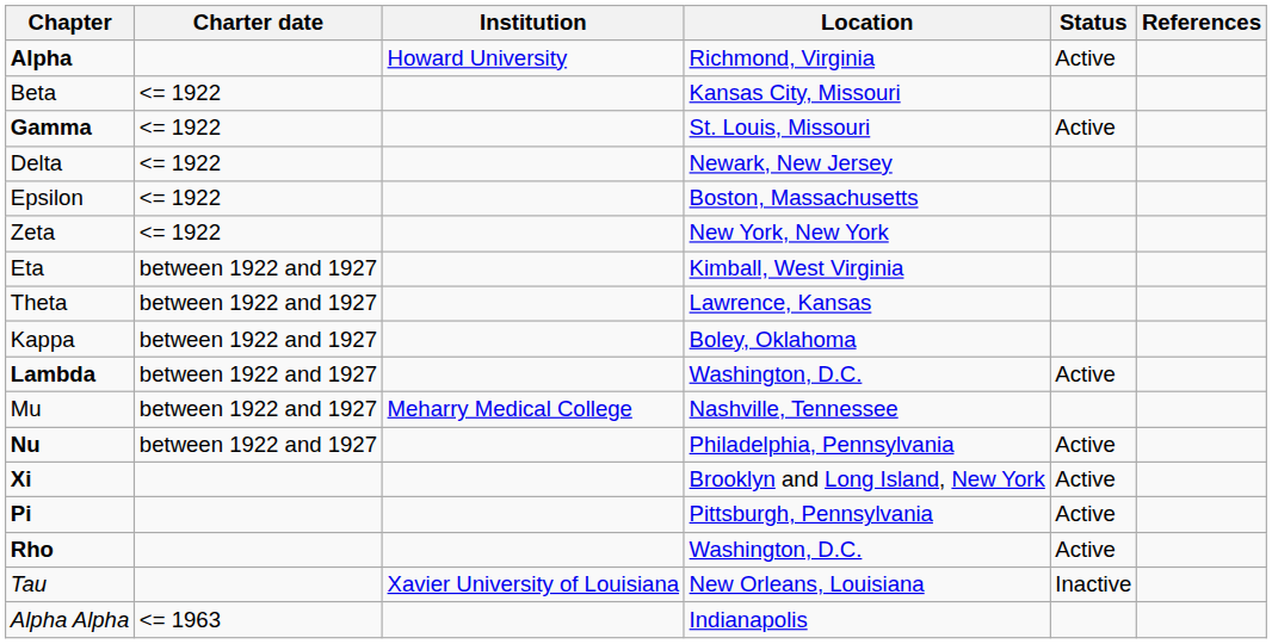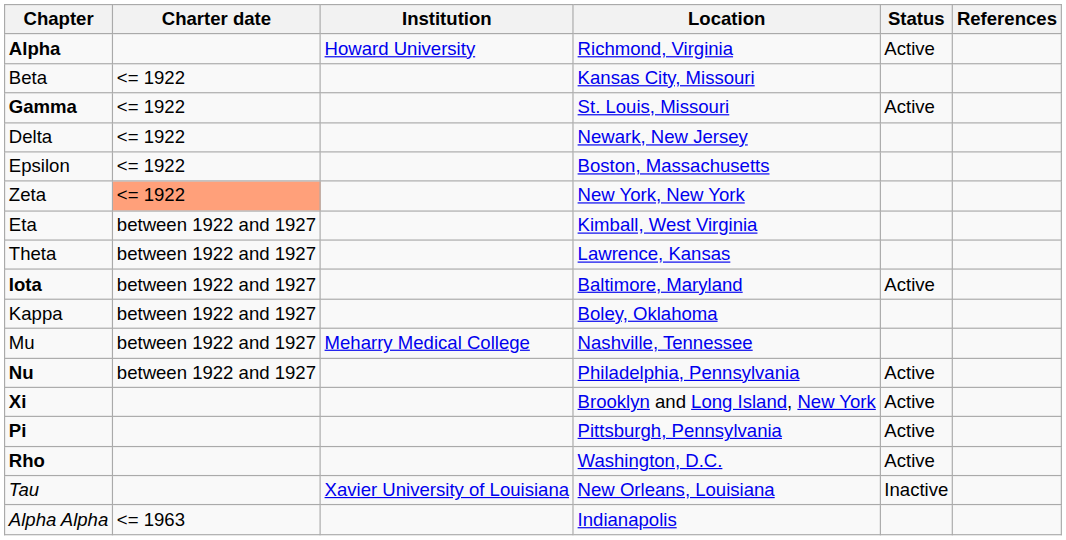 <table class="wikitable sortable">
 <tr>
 <th>Chapter</th>
 <th>Charter date</th>
 <th>Institution</th>
 <th>Location</th>
 <th>Status</th>
 <th>References</th>
 </tr>
 <tr>
 <td><strong>Alpha</strong></td>
 <td></td>
 <td><a href='#'>Howard University</a></td>
 <td><a href='#'>Richmond, Virginia</a></td>
 <td>Active</td>
 <td></td>
 </tr>
 <tr>
 <td>Beta</td>
 <td><= 1922</td>
 <td></td>
 <td><a href='#'>Kansas City, Missouri</a></td>
 <td></td>
 <td></td>
 </tr>
 <tr>
 <td><strong>Gamma</strong></td>
 <td><= 1922</td>
 <td></td>
 <td><a href='#'>St. Louis, Missouri</a></td>
 <td>Active</td>
 <td></td>
 </tr>
 <tr>
 <td>Delta</td>
 <td><= 1922</td>
 <td></td>
 <td><a href='#'>Newark, New Jersey</a></td>
 <td></td>
 <td></td>
 </tr>
 <tr>
 <td>Epsilon</td>
 <td><= 1922</td>
 <td></td>
 <td><a href='#'>Boston, Massachusetts</a></td>
 <td></td>
 <td></td>
 </tr>
 <tr>
 <td>Zeta</td>
-<td><= 1922</td>
+<td style="background: lightsalmon;"><= 1922</td>
 <td></td>
 <td><a href='#'>New York, New York</a></td>
 <td></td>
 <td></td>
 </tr>
 <tr>
 <td>Eta</td>
 <td>between 1922 and 1927</td>
 <td></td>
 <td><a href='#'>Kimball, West Virginia</a></td>
 <td></td>
 <td></td>
 </tr>
 <tr>
 <td>Theta</td>
 <td>between 1922 and 1927</td>
 <td></td>
 <td><a href='#'>Lawrence, Kansas</a></td>
 <td></td>
 <td></td>
 </tr>
 <tr>
+<td><strong>Iota</strong></td>
+<td>between 1922 and 1927</td>
+<td></td>
+<td><a href='#'>Baltimore, Maryland</a></td>
+<td>Active</td>
+<td></td>
+</tr>
+<tr>
 <td>Kappa</td>
 <td>between 1922 and 1927</td>
 <td></td>
 <td><a href='#'>Boley, Oklahoma</a></td>
 <td></td>
-<td></td>
-</tr>
-<tr>
-<td><strong>Lambda</strong></td>
-<td>between 1922 and 1927</td>
-<td></td>
-<td><a href='#'>Washington, D.C.</a></td>
-<td>Active</td>
 <td></td>
 </tr>
 <tr>
 <td>Mu</td>
 <td>between 1922 and 1927</td>
 <td><a href='#'>Meharry Medical College</a></td>
 <td><a href='#'>Nashville, Tennessee</a></td>
 <td></td>
 <td></td>
 </tr>
 <tr>
 <td><strong>Nu</strong></td>
 <td>between 1922 and 1927</td>
 <td></td>
 <td><a href='#'>Philadelphia, Pennsylvania</a></td>
 <td>Active</td>
 <td></td>
 </tr>
 <tr>
 <td><strong>Xi</strong></td>
 <td></td>
 <td></td>
 <td><a href='#'>Brooklyn</a> and <a href='#'>Long Island</a>, <a href='#'>New York</a></td>
 <td>Active</td>
 <td></td>
 </tr>
 <tr>
 <td><strong>Pi</strong></td>
 <td></td>
 <td></td>
 <td><a href='#'>Pittsburgh, Pennsylvania</a></td>
 <td>Active</td>
 <td></td>
 </tr>
 <tr>
 <td><strong>Rho</strong></td>
 <td></td>
 <td></td>
 <td><a href='#'>Washington, D.C.</a></td>
 <td>Active</td>
 <td></td>
 </tr>
 <tr>
 <td><em>Tau</em></td>
 <td></td>
 <td><a href='#'>Xavier University of Louisiana</a></td>
 <td><a href='#'>New Orleans, Louisiana</a></td>
 <td>Inactive</td>
 <td></td>
 </tr>
 <tr>
 <td><em>Alpha Alpha</em></td>
 <td><= 1963</td>
 <td></td>
 <td><a href='#'>Indianapolis</a></td>
 <td></td>
 <td></td>
 </tr>
 </table>
